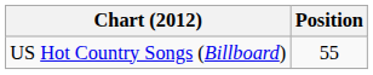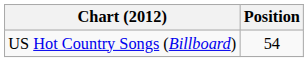 <table class="wikitable sortable">
 <tr>
 <th scope="col">Chart (2012)</th>
 <th scope="col">Position</th>
 </tr>
 <tr>
 <td>US <a href='#'>Hot Country Songs</a> (<em><a href='#'>Billboard</a></em>)</td>
-<td align="center">55</td>
+<td align="center">54</td>
 </tr>
 <tr>
 </tr>
 </table>
